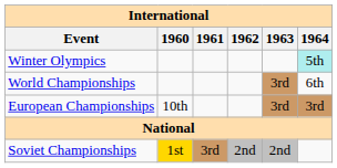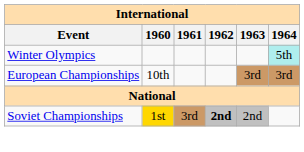 <table class="wikitable" style="text-align:center">
 <tr>
 <th style="background-color: #ffdead; " colspan=6 align=center>International</th>
 </tr>
 <tr>
 <th>Event</th>
 <th>1960</th>
 <th>1961</th>
 <th>1962</th>
 <th>1963</th>
 <th>1964</th>
 </tr>
 <tr>
 <td align=left><a href='#'>Winter Olympics</a></td>
 <td></td>
 <td></td>
 <td></td>
 <td></td>
 <td style="background: paleturquoise;">5th</td>
 </tr>
 <tr>
-<td align=left><a href='#'>World Championships</a></td>
-<td></td>
-<td></td>
-<td></td>
-<td bgcolor=cc9966>3rd</td>
-<td>6th</td>
-</tr>
-<tr>
 <td align=left><a href='#'>European Championships</a></td>
 <td>10th</td>
 <td></td>
 <td></td>
 <td bgcolor=cc9966>3rd</td>
 <td bgcolor=cc9966>3rd</td>
 </tr>
 <tr>
 <th style="background-color: #ffdead; " colspan=6 align=center>National</th>
 </tr>
 <tr>
 <td align=left><a href='#'>Soviet Championships</a></td>
 <td bgcolor=gold>1st</td>
 <td bgcolor=cc9966>3rd</td>
-<td bgcolor=silver>2nd</td>
+<td bgcolor=silver><strong>2nd</strong></td>
 <td bgcolor=silver>2nd</td>
 <td></td>
 </tr>
 </table>
